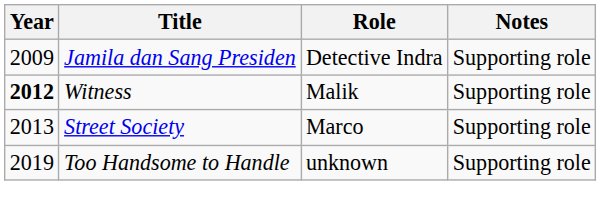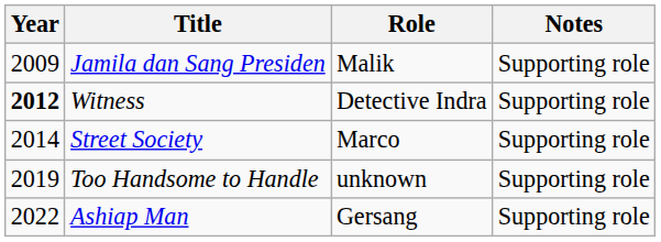 <table class="wikitable">
 <tr>
 <th>Year</th>
 <th>Title</th>
 <th>Role</th>
 <th>Notes</th>
 </tr>
 <tr>
 <td>2009</td>
 <td><em><a href='#'>Jamila dan Sang Presiden</a></em></td>
-<td>Detective Indra</td>
+<td>Malik</td>
 <td>Supporting role</td>
 </tr>
 <tr>
 <td><strong>2012</strong></td>
 <td><em>Witness</em></td>
-<td>Malik</td>
+<td>Detective Indra</td>
 <td>Supporting role</td>
 </tr>
 <tr>
-<td>2013</td>
+<td>2014</td>
 <td><em><a href='#'>Street Society</a></em></td>
 <td>Marco</td>
 <td>Supporting role</td>
 </tr>
 <tr>
 <td>2019</td>
 <td><em>Too Handsome to Handle</em></td>
 <td>unknown</td>
 <td>Supporting role</td>
 </tr>
+<tr>
+<td>2022</td>
+<td><em><a href='#'>Ashiap Man</a></em></td>
+<td>Gersang</td>
+<td>Supporting role</td>
+</tr>
 </table>
